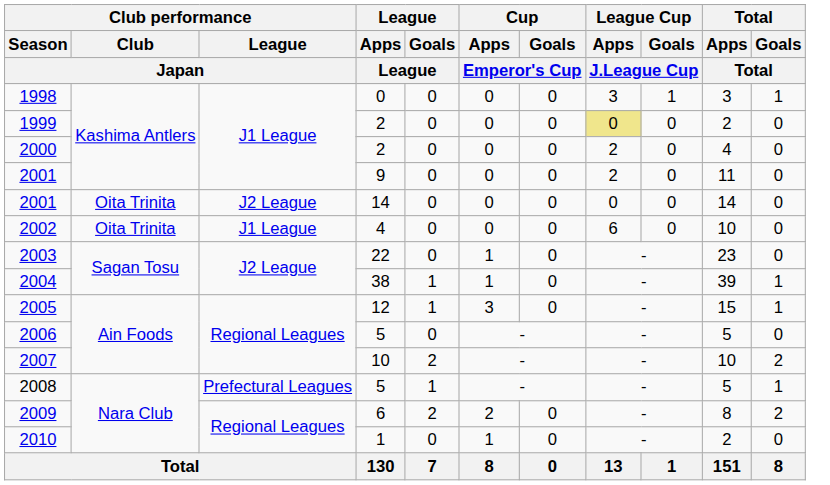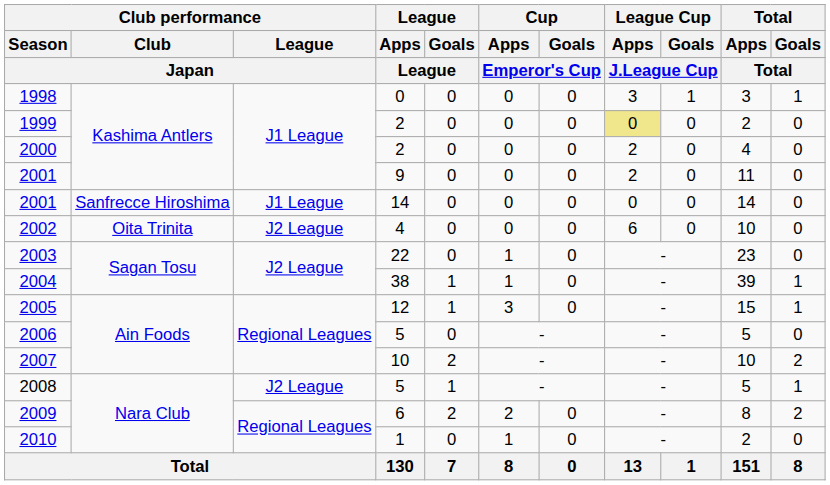 <table class="wikitable" style="text-align:center;">
 <tr>
 <th colspan=3>Club performance</th>
 <th colspan=2>League</th>
 <th colspan=2>Cup</th>
 <th colspan=2>League Cup</th>
 <th colspan=2>Total</th>
 </tr>
 <tr>
 <th>Season</th>
 <th>Club</th>
 <th>League</th>
 <th>Apps</th>
 <th>Goals</th>
 <th>Apps</th>
 <th>Goals</th>
 <th>Apps</th>
 <th>Goals</th>
 <th>Apps</th>
 <th>Goals</th>
 </tr>
 <tr>
 <th colspan=3>Japan</th>
 <th colspan=2>League</th>
 <th colspan=2><a href='#'>Emperor's Cup</a></th>
 <th colspan=2><a href='#'>J.League Cup</a></th>
 <th colspan=2>Total</th>
 </tr>
 <tr>
 <td><a href='#'>1998</a></td>
 <td rowspan="4"><a href='#'>Kashima Antlers</a></td>
 <td rowspan="4"><a href='#'>J1 League</a></td>
 <td>0</td>
 <td>0</td>
 <td>0</td>
 <td>0</td>
 <td>3</td>
 <td>1</td>
 <td>3</td>
 <td>1</td>
 </tr>
 <tr>
 <td><a href='#'>1999</a></td>
 <td>2</td>
 <td>0</td>
 <td>0</td>
 <td>0</td>
 <td style="background: khaki;">0</td>
 <td>0</td>
 <td>2</td>
 <td>0</td>
 </tr>
 <tr>
 <td><a href='#'>2000</a></td>
 <td>2</td>
 <td>0</td>
 <td>0</td>
 <td>0</td>
 <td>2</td>
 <td>0</td>
 <td>4</td>
 <td>0</td>
 </tr>
 <tr>
 <td><a href='#'>2001</a></td>
 <td>9</td>
 <td>0</td>
 <td>0</td>
 <td>0</td>
 <td>2</td>
 <td>0</td>
 <td>11</td>
 <td>0</td>
 </tr>
 <tr>
 <td><a href='#'>2001</a></td>
-<td><a href='#'>Oita Trinita</a></td>
-<td><a href='#'>J2 League</a></td>
+<td><a href='#'>Sanfrecce Hiroshima</a></td>
+<td><a href='#'>J1 League</a></td>
 <td>14</td>
 <td>0</td>
 <td>0</td>
 <td>0</td>
 <td>0</td>
 <td>0</td>
 <td>14</td>
 <td>0</td>
 </tr>
 <tr>
 <td><a href='#'>2002</a></td>
 <td><a href='#'>Oita Trinita</a></td>
-<td><a href='#'>J1 League</a></td>
+<td><a href='#'>J2 League</a></td>
 <td>4</td>
 <td>0</td>
 <td>0</td>
 <td>0</td>
 <td>6</td>
 <td>0</td>
 <td>10</td>
 <td>0</td>
 </tr>
 <tr>
 <td><a href='#'>2003</a></td>
 <td rowspan="2"><a href='#'>Sagan Tosu</a></td>
 <td rowspan="2"><a href='#'>J2 League</a></td>
 <td>22</td>
 <td>0</td>
 <td>1</td>
 <td>0</td>
 <td colspan="2">-</td>
 <td>23</td>
 <td>0</td>
 </tr>
 <tr>
 <td><a href='#'>2004</a></td>
 <td>38</td>
 <td>1</td>
 <td>1</td>
 <td>0</td>
 <td colspan="2">-</td>
 <td>39</td>
 <td>1</td>
 </tr>
 <tr>
 <td><a href='#'>2005</a></td>
 <td rowspan="3"><a href='#'>Ain Foods</a></td>
 <td rowspan="3"><a href='#'>Regional Leagues</a></td>
 <td>12</td>
 <td>1</td>
 <td>3</td>
 <td>0</td>
 <td colspan="2">-</td>
 <td>15</td>
 <td>1</td>
 </tr>
 <tr>
 <td><a href='#'>2006</a></td>
 <td>5</td>
 <td>0</td>
 <td colspan="2">-</td>
 <td colspan="2">-</td>
 <td>5</td>
 <td>0</td>
 </tr>
 <tr>
 <td><a href='#'>2007</a></td>
 <td>10</td>
 <td>2</td>
 <td colspan="2">-</td>
 <td colspan="2">-</td>
 <td>10</td>
 <td>2</td>
 </tr>
 <tr>
 <td>2008</td>
 <td rowspan="3"><a href='#'>Nara Club</a></td>
-<td><a href='#'>Prefectural Leagues</a></td>
+<td><a href='#'>J2 League</a></td>
 <td>5</td>
 <td>1</td>
 <td colspan="2">-</td>
 <td colspan="2">-</td>
 <td>5</td>
 <td>1</td>
 </tr>
 <tr>
 <td><a href='#'>2009</a></td>
 <td rowspan="2"><a href='#'>Regional Leagues</a></td>
 <td>6</td>
 <td>2</td>
 <td>2</td>
 <td>0</td>
 <td colspan="2">-</td>
 <td>8</td>
 <td>2</td>
 </tr>
 <tr>
 <td><a href='#'>2010</a></td>
 <td>1</td>
 <td>0</td>
 <td>1</td>
 <td>0</td>
 <td colspan="2">-</td>
 <td>2</td>
 <td>0</td>
 </tr>
 <tr>
 <th colspan=3>Total</th>
 <th>130</th>
 <th>7</th>
 <th>8</th>
 <th>0</th>
 <th>13</th>
 <th>1</th>
 <th>151</th>
 <th>8</th>
 </tr>
 </table>
